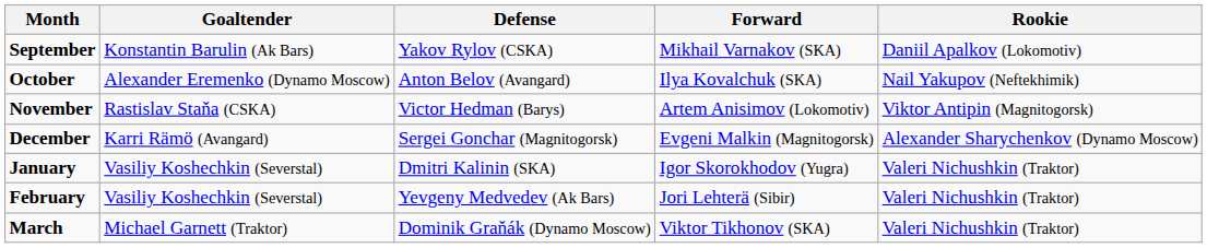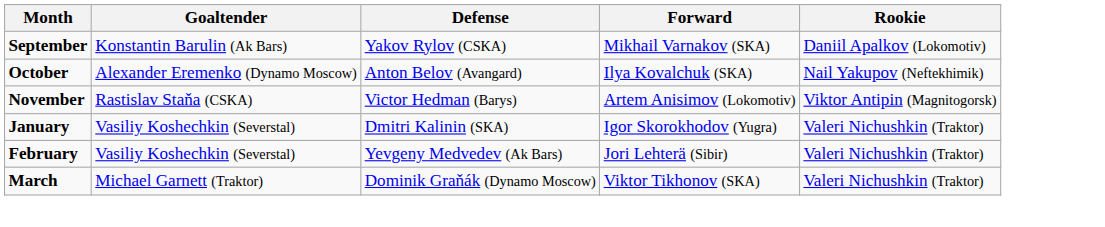 <table class="wikitable" style="text-align:left;">
 <tr>
 <th>Month</th>
 <th>Goaltender</th>
 <th>Defense</th>
 <th>Forward</th>
 <th>Rookie</th>
 </tr>
 <tr>
 <td style="text-align:left;"><strong>September</strong></td>
 <td> <a href='#'>Konstantin Barulin</a> <small>(Ak Bars)</small></td>
 <td> <a href='#'>Yakov Rylov</a> <small>(CSKA)</small></td>
 <td> <a href='#'>Mikhail Varnakov</a> <small>(SKA)</small></td>
 <td> <a href='#'>Daniil Apalkov</a> <small>(Lokomotiv)</small></td>
 </tr>
 <tr>
 <td style="text-align:left;"><strong>October</strong></td>
 <td> <a href='#'>Alexander Eremenko</a> <small>(Dynamo Moscow)</small></td>
 <td> <a href='#'>Anton Belov</a> <small>(Avangard)</small></td>
 <td> <a href='#'>Ilya Kovalchuk</a> <small>(SKA)</small></td>
 <td> <a href='#'>Nail Yakupov</a> <small>(Neftekhimik)</small></td>
 </tr>
 <tr>
 <td style="text-align:left;"><strong>November</strong></td>
 <td> <a href='#'>Rastislav Staňa</a> <small>(CSKA)</small></td>
 <td> <a href='#'>Victor Hedman</a> <small>(Barys)</small></td>
 <td> <a href='#'>Artem Anisimov</a> <small>(Lokomotiv)</small></td>
 <td> <a href='#'>Viktor Antipin</a> <small>(Magnitogorsk)</small></td>
 </tr>
 <tr>
-<td style="text-align:left;"><strong>December</strong></td>
-<td> <a href='#'>Karri Rämö</a> <small>(Avangard)</small></td>
-<td> <a href='#'>Sergei Gonchar</a> <small>(Magnitogorsk)</small></td>
-<td> <a href='#'>Evgeni Malkin</a> <small>(Magnitogorsk)</small></td>
-<td> <a href='#'>Alexander Sharychenkov</a> <small>(Dynamo Moscow)</small></td>
-</tr>
-<tr>
 <td style="text-align:left;"><strong>January</strong></td>
 <td> <a href='#'>Vasiliy Koshechkin</a> <small>(Severstal)</small></td>
 <td> <a href='#'>Dmitri Kalinin</a> <small>(SKA)</small></td>
 <td> <a href='#'>Igor Skorokhodov</a> <small>(Yugra)</small></td>
 <td> <a href='#'>Valeri Nichushkin</a> <small>(Traktor)</small></td>
 </tr>
 <tr>
 <td style="text-align:left;"><strong>February</strong></td>
 <td> <a href='#'>Vasiliy Koshechkin</a> <small>(Severstal)</small></td>
 <td> <a href='#'>Yevgeny Medvedev</a> <small>(Ak Bars)</small></td>
 <td> <a href='#'>Jori Lehterä</a> <small>(Sibir)</small></td>
 <td> <a href='#'>Valeri Nichushkin</a> <small>(Traktor)</small></td>
 </tr>
 <tr>
 <td style="text-align:left;"><strong>March</strong></td>
 <td> <a href='#'>Michael Garnett</a> <small>(Traktor)</small></td>
 <td> <a href='#'>Dominik Graňák</a> <small>(Dynamo Moscow)</small></td>
 <td> <a href='#'>Viktor Tikhonov</a> <small>(SKA)</small></td>
 <td> <a href='#'>Valeri Nichushkin</a> <small>(Traktor)</small></td>
 </tr>
 </table>
